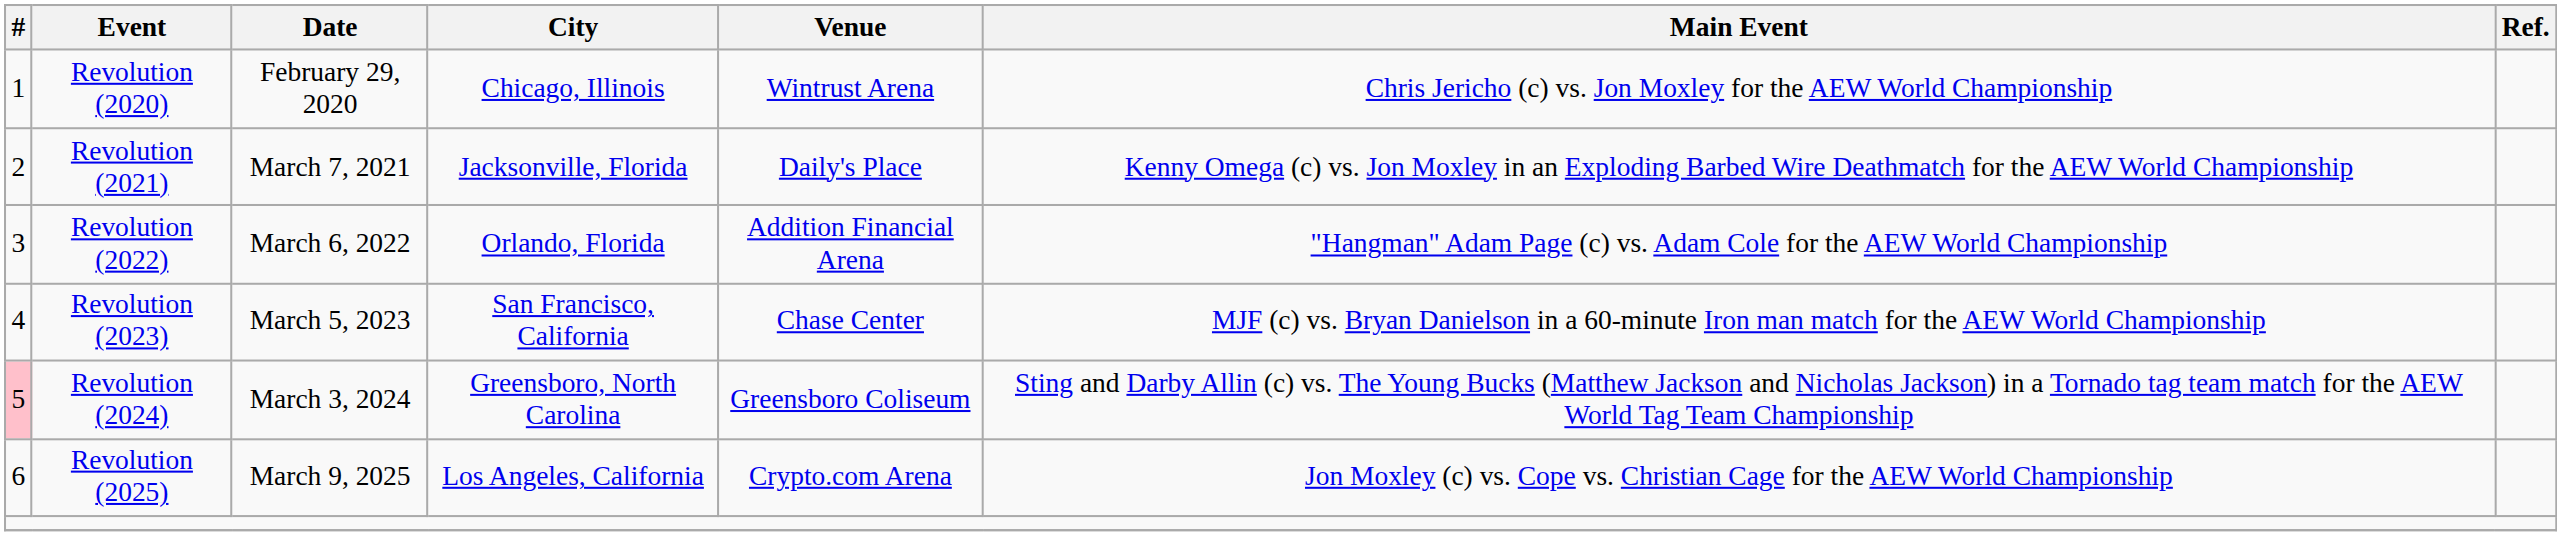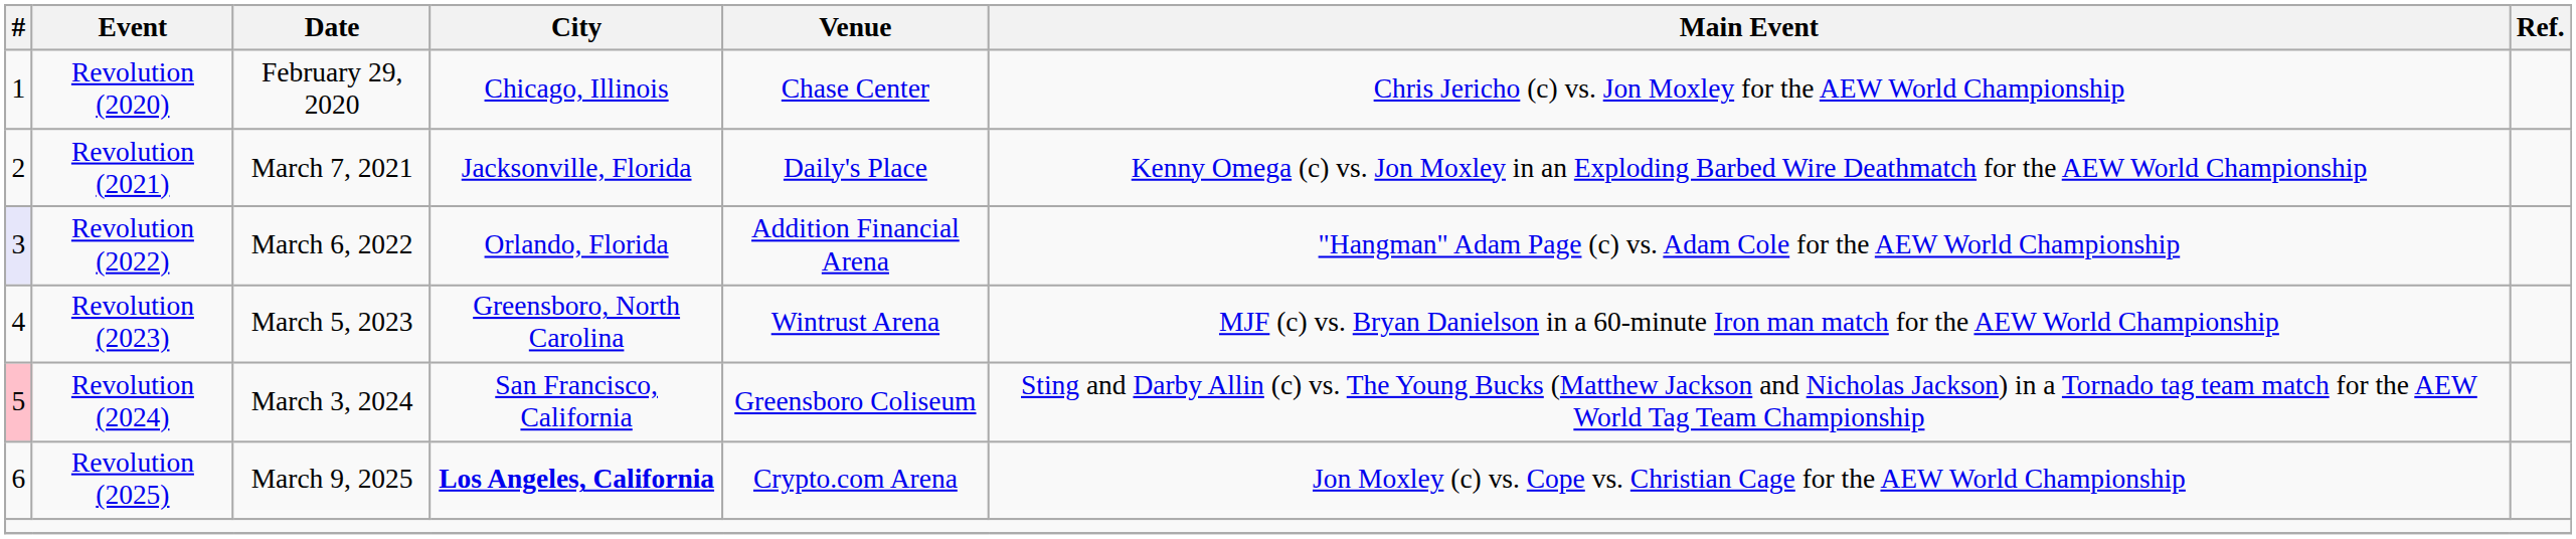 <table class="mw-datatable wikitable sortable succession-box" style="font-size:85%; text-align:center;" width="100%">
 <tr>
 <th>#</th>
 <th>Event</th>
 <th>Date</th>
 <th>City</th>
 <th>Venue</th>
 <th>Main Event</th>
 <th>Ref.</th>
 </tr>
 <tr>
 <td>1</td>
 <td><a href='#'>Revolution (2020)</a></td>
 <td>February 29, 2020</td>
 <td><a href='#'>Chicago, Illinois</a></td>
-<td><a href='#'>Wintrust Arena</a></td>
+<td><a href='#'>Chase Center</a></td>
 <td><a href='#'>Chris Jericho</a> (c) vs. <a href='#'>Jon Moxley</a> for the <a href='#'>AEW World Championship</a></td>
 <td></td>
 </tr>
 <tr>
 <td>2</td>
 <td><a href='#'>Revolution (2021)</a></td>
 <td>March 7, 2021</td>
 <td><a href='#'>Jacksonville, Florida</a></td>
 <td><a href='#'>Daily's Place</a></td>
 <td><a href='#'>Kenny Omega</a> (c) vs. <a href='#'>Jon Moxley</a> in an <a href='#'>Exploding Barbed Wire Deathmatch</a> for the <a href='#'>AEW World Championship</a></td>
 <td></td>
 </tr>
 <tr>
-<td>3</td>
+<td style="background: lavender;">3</td>
 <td><a href='#'>Revolution (2022)</a></td>
 <td>March 6, 2022</td>
 <td><a href='#'>Orlando, Florida</a></td>
 <td><a href='#'>Addition Financial Arena</a></td>
 <td><a href='#'>"Hangman" Adam Page</a> (c) vs. <a href='#'>Adam Cole</a> for the <a href='#'>AEW World Championship</a></td>
 <td></td>
 </tr>
 <tr>
 <td>4</td>
 <td><a href='#'> Revolution (2023)</a></td>
 <td>March 5, 2023</td>
-<td><a href='#'>San Francisco, California</a></td>
-<td><a href='#'>Chase Center</a></td>
+<td><a href='#'>Greensboro, North Carolina</a></td>
+<td><a href='#'>Wintrust Arena</a></td>
 <td><a href='#'>MJF</a> (c) vs. <a href='#'>Bryan Danielson</a> in a 60-minute <a href='#'>Iron man match</a> for the <a href='#'>AEW World Championship</a></td>
 <td></td>
 </tr>
 <tr>
 <td style="background: pink;">5</td>
 <td><a href='#'>Revolution (2024)</a></td>
 <td>March 3, 2024</td>
-<td><a href='#'>Greensboro, North Carolina</a></td>
+<td><a href='#'>San Francisco, California</a></td>
 <td><a href='#'>Greensboro Coliseum</a></td>
 <td><a href='#'>Sting</a> and <a href='#'>Darby Allin</a> (c) vs. <a href='#'>The Young Bucks</a> (<a href='#'>Matthew Jackson</a> and <a href='#'>Nicholas Jackson</a>) in a <a href='#'>Tornado tag team match</a> for the <a href='#'>AEW World Tag Team Championship</a><br></td>
 <td></td>
 </tr>
 <tr>
 <td>6</td>
 <td><a href='#'>Revolution (2025)</a></td>
 <td>March 9, 2025</td>
-<td><a href='#'>Los Angeles, California</a></td>
+<td><strong><a href='#'>Los Angeles, California</a></strong></td>
 <td><a href='#'>Crypto.com Arena</a></td>
 <td><a href='#'>Jon Moxley</a> (c) vs. <a href='#'>Cope</a> vs. <a href='#'>Christian Cage</a> for the <a href='#'>AEW World Championship</a></td>
 <td></td>
 </tr>
 <tr>
 <td colspan="10"></td>
 </tr>
 <tr>
 </tr>
 </table>
